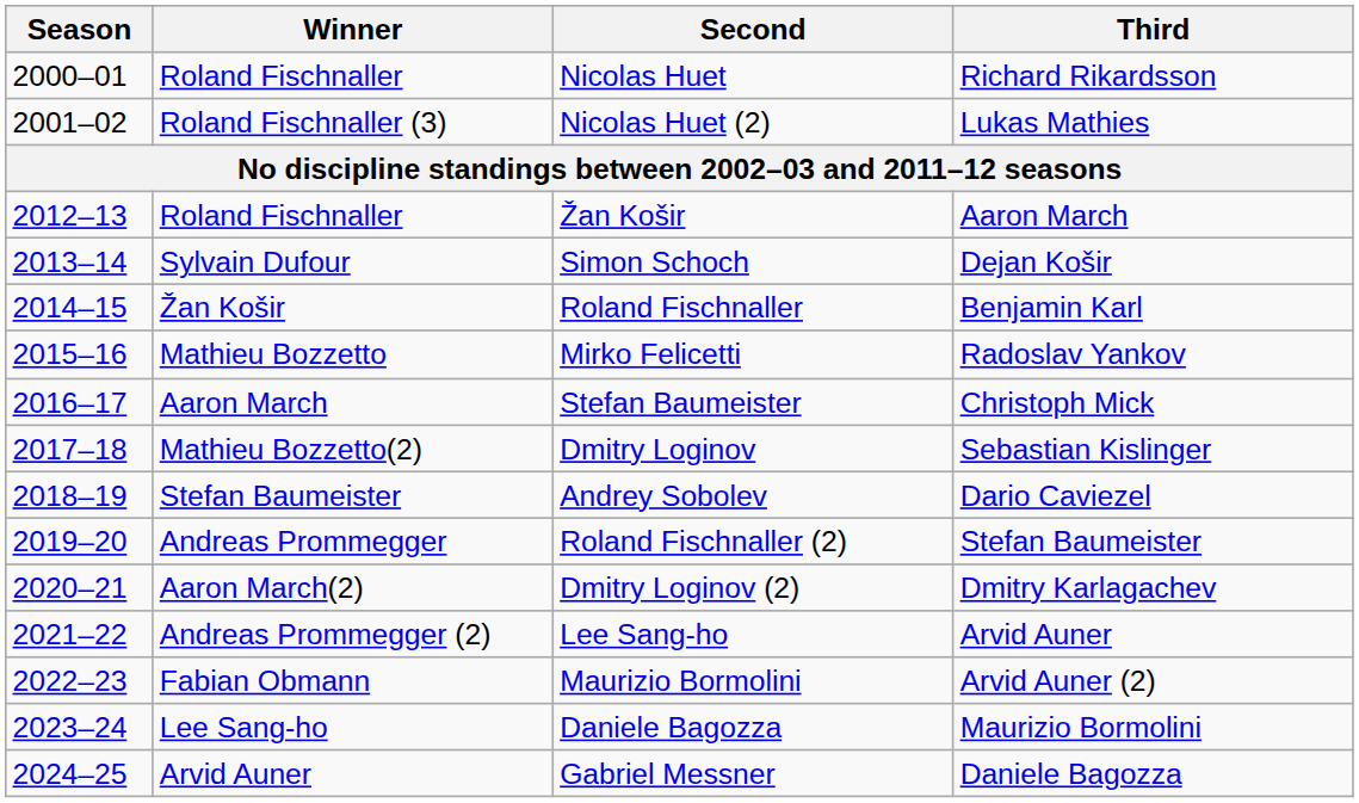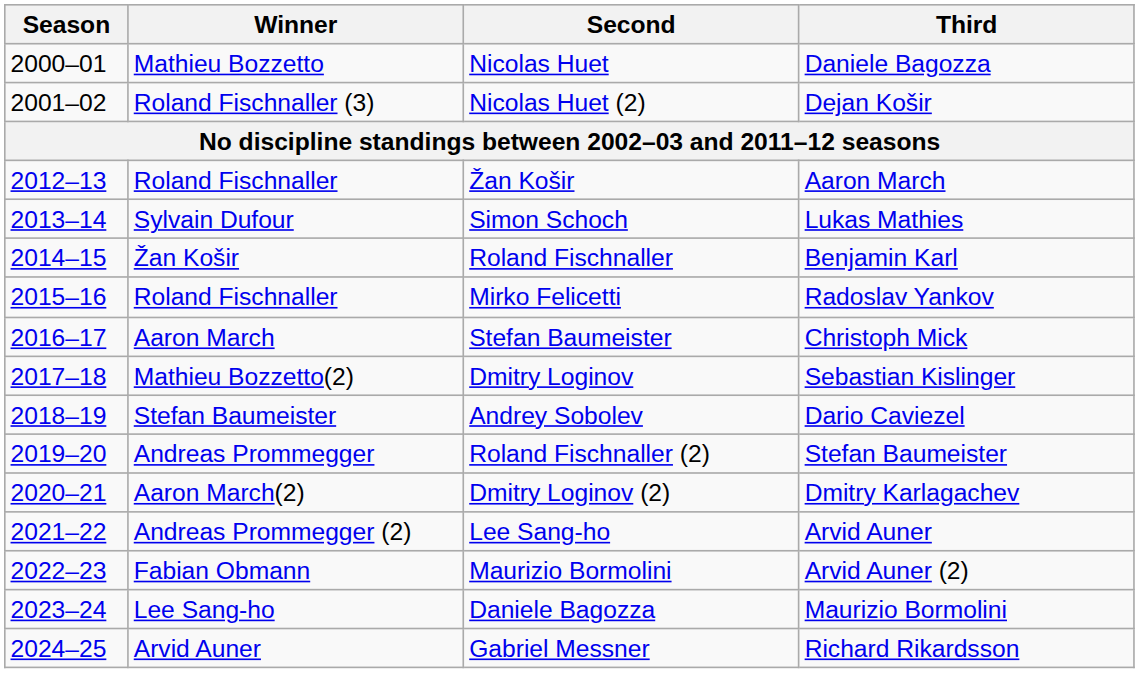 <table class="wikitable" style="font-size:95%;">
 <tr>
 <th width="69">Season</th>
 <th width="200">Winner</th>
 <th width="200">Second</th>
 <th width="200">Third</th>
 </tr>
 <tr>
 <td>2000–01</td>
-<td> <a href='#'>Roland Fischnaller</a></td>
+<td> <a href='#'>Mathieu Bozzetto</a></td>
 <td> <a href='#'>Nicolas Huet</a></td>
-<td> <a href='#'>Richard Rikardsson</a></td>
+<td> <a href='#'>Daniele Bagozza</a></td>
 </tr>
 <tr>
 <td>2001–02</td>
 <td> <a href='#'>Roland Fischnaller</a> (3)</td>
 <td> <a href='#'>Nicolas Huet</a> (2)</td>
-<td> <a href='#'>Lukas Mathies</a></td>
+<td> <a href='#'>Dejan Košir</a></td>
 </tr>
 <tr>
 <th colspan=4>No discipline standings between 2002–03 and 2011–12 seasons</th>
 </tr>
 <tr>
 <td><a href='#'>2012–13</a></td>
 <td> <a href='#'>Roland Fischnaller</a></td>
 <td> <a href='#'>Žan Košir</a></td>
 <td> <a href='#'>Aaron March</a></td>
 </tr>
 <tr>
 <td><a href='#'>2013–14</a></td>
 <td> <a href='#'>Sylvain Dufour</a></td>
 <td> <a href='#'>Simon Schoch</a></td>
-<td> <a href='#'>Dejan Košir</a></td>
+<td> <a href='#'>Lukas Mathies</a></td>
 </tr>
 <tr>
 <td><a href='#'>2014–15</a></td>
 <td> <a href='#'>Žan Košir</a></td>
 <td> <a href='#'>Roland Fischnaller</a></td>
 <td> <a href='#'>Benjamin Karl</a></td>
 </tr>
 <tr>
 <td><a href='#'>2015–16</a></td>
-<td> <a href='#'>Mathieu Bozzetto</a></td>
+<td> <a href='#'>Roland Fischnaller</a></td>
 <td> <a href='#'>Mirko Felicetti</a></td>
 <td> <a href='#'>Radoslav Yankov</a></td>
 </tr>
 <tr>
 <td><a href='#'>2016–17</a></td>
 <td> <a href='#'>Aaron March</a></td>
 <td> <a href='#'>Stefan Baumeister</a></td>
 <td> <a href='#'>Christoph Mick</a></td>
 </tr>
 <tr>
 <td><a href='#'>2017–18</a></td>
 <td> <a href='#'>Mathieu Bozzetto</a>(2)</td>
 <td> <a href='#'>Dmitry Loginov</a></td>
 <td> <a href='#'>Sebastian Kislinger</a></td>
 </tr>
 <tr>
 <td><a href='#'>2018–19</a></td>
 <td> <a href='#'>Stefan Baumeister</a></td>
 <td> <a href='#'>Andrey Sobolev</a></td>
 <td> <a href='#'>Dario Caviezel</a></td>
 </tr>
 <tr>
 <td><a href='#'>2019–20</a></td>
 <td> <a href='#'>Andreas Prommegger</a></td>
 <td> <a href='#'>Roland Fischnaller</a> (2)</td>
 <td> <a href='#'>Stefan Baumeister</a></td>
 </tr>
 <tr>
 <td><a href='#'>2020–21</a></td>
 <td> <a href='#'>Aaron March</a>(2)</td>
 <td> <a href='#'>Dmitry Loginov</a> (2)</td>
 <td> <a href='#'>Dmitry Karlagachev</a></td>
 </tr>
 <tr>
 <td><a href='#'>2021–22</a></td>
 <td> <a href='#'>Andreas Prommegger</a> (2)</td>
 <td> <a href='#'>Lee Sang-ho</a></td>
 <td> <a href='#'>Arvid Auner</a></td>
 </tr>
 <tr>
 <td><a href='#'>2022–23</a></td>
 <td> <a href='#'>Fabian Obmann</a></td>
 <td> <a href='#'>Maurizio Bormolini</a></td>
 <td> <a href='#'>Arvid Auner</a> (2)</td>
 </tr>
 <tr>
 <td><a href='#'>2023–24</a></td>
 <td> <a href='#'>Lee Sang-ho</a></td>
 <td> <a href='#'>Daniele Bagozza</a></td>
 <td> <a href='#'>Maurizio Bormolini</a></td>
 </tr>
 <tr>
 <td><a href='#'>2024–25</a></td>
 <td> <a href='#'>Arvid Auner</a></td>
 <td> <a href='#'>Gabriel Messner</a></td>
-<td> <a href='#'>Daniele Bagozza</a></td>
+<td> <a href='#'>Richard Rikardsson</a></td>
 </tr>
 </table>
